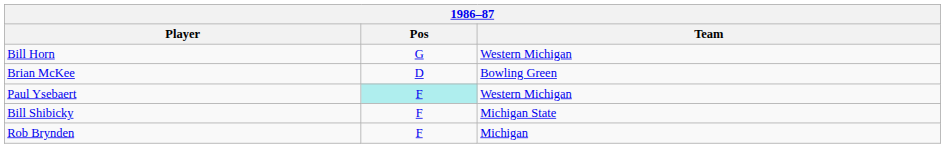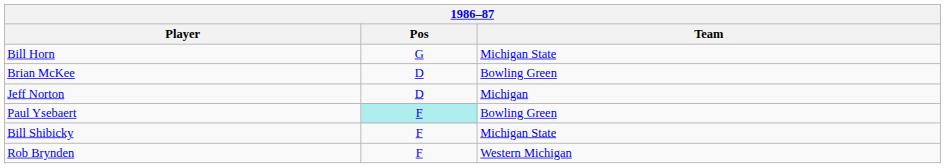 <table class="wikitable" width=95%>
 <tr>
 <th colspan=3><a href='#'>1986–87</a></th>
 </tr>
 <tr>
 <th>Player</th>
 <th>Pos</th>
 <th>Team</th>
 </tr>
 <tr>
 <td><a href='#'>Bill Horn</a></td>
 <td style="text-align:center;"><a href='#'>G</a></td>
-<td><a href='#'>Western Michigan</a></td>
+<td><a href='#'>Michigan State</a></td>
 </tr>
 <tr>
 <td><a href='#'>Brian McKee</a></td>
 <td style="text-align:center;"><a href='#'>D</a></td>
 <td><a href='#'>Bowling Green</a></td>
 </tr>
 <tr>
+<td><a href='#'>Jeff Norton</a></td>
+<td style="text-align:center;"><a href='#'>D</a></td>
+<td><a href='#'>Michigan</a></td>
+</tr>
+<tr>
 <td><a href='#'>Paul Ysebaert</a></td>
 <td style="background: paleturquoise; text-align:center;"><a href='#'>F</a></td>
-<td><a href='#'>Western Michigan</a></td>
+<td><a href='#'>Bowling Green</a></td>
 </tr>
 <tr>
 <td><a href='#'>Bill Shibicky</a></td>
 <td style="text-align:center;"><a href='#'>F</a></td>
 <td><a href='#'>Michigan State</a></td>
 </tr>
 <tr>
 <td><a href='#'>Rob Brynden</a></td>
 <td style="text-align:center;"><a href='#'>F</a></td>
-<td><a href='#'>Michigan</a></td>
+<td><a href='#'>Western Michigan</a></td>
 </tr>
 </table>
